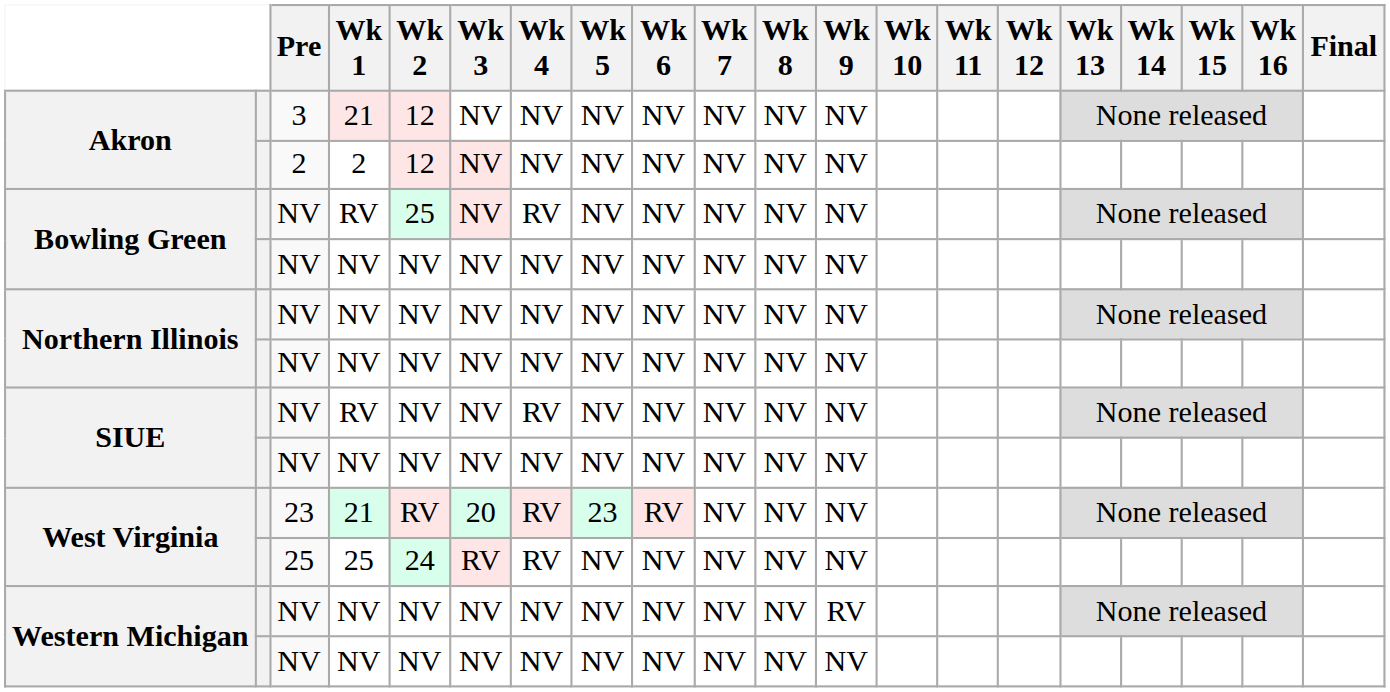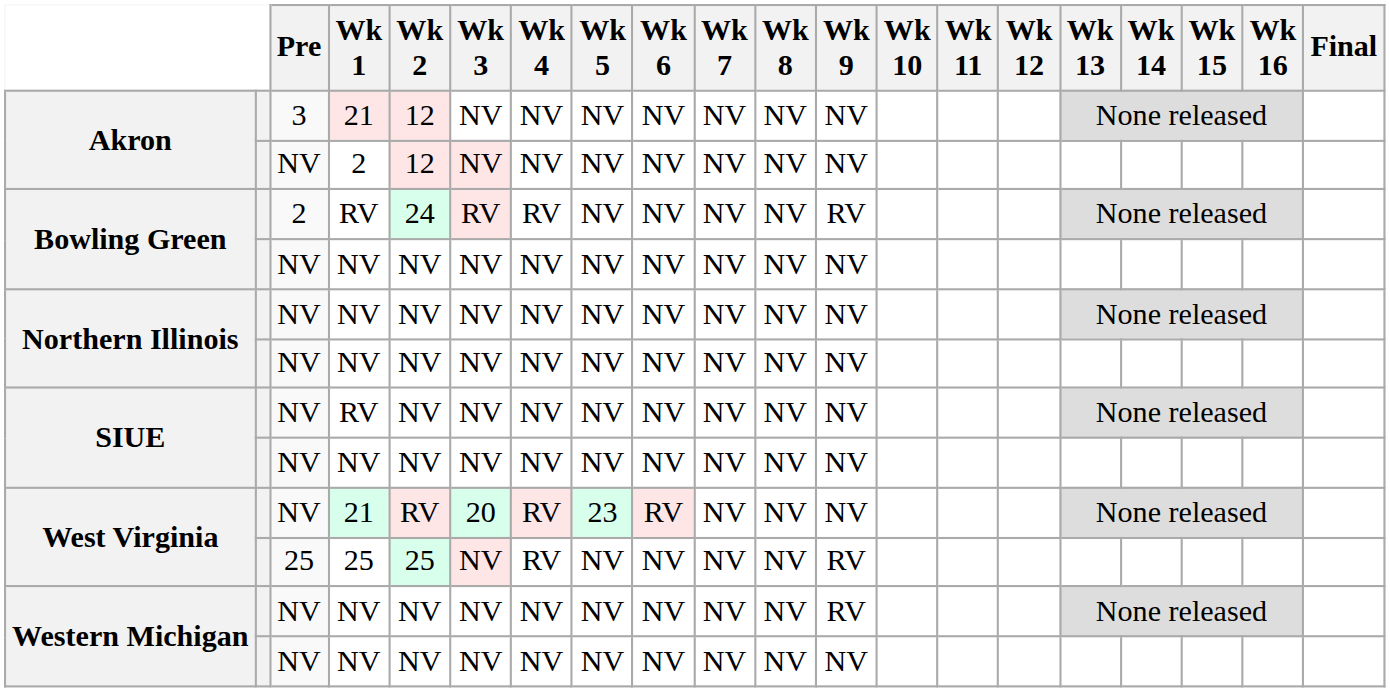 <table class="wikitable" style="white-space:nowrap;font-size:90%;text-align:center;">
 <tr>
 <th colspan=2 style="background:white; border-top-style:hidden; border-left-style:hidden;"> </th>
 <th>Pre</th>
 <th>Wk<br> 1</th>
 <th>Wk<br>2</th>
 <th>Wk<br>3</th>
 <th>Wk<br>4</th>
 <th>Wk<br>5</th>
 <th>Wk<br>6</th>
 <th>Wk<br>7</th>
 <th>Wk<br>8</th>
 <th>Wk<br>9</th>
 <th>Wk<br>10</th>
 <th>Wk<br>11</th>
 <th>Wk<br>12</th>
 <th>Wk<br>13</th>
 <th>Wk<br>14</th>
 <th>Wk<br>15</th>
 <th>Wk<br>16</th>
 <th>Final</th>
 </tr>
 <tr>
 <th rowspan=2 style=>Akron</th>
 <th></th>
 <td>3</td>
 <td style="background:#ffe6e6;">21</td>
 <td style="background:#ffe6e6;">12</td>
 <td style="background:#FFF;">NV</td>
 <td style="background:#FFF;">NV</td>
 <td style="background:#FFF;">NV</td>
 <td style="background:#FFF;">NV</td>
 <td style="background:#FFF;">NV</td>
 <td style="background:#FFF;">NV</td>
 <td style="background:#FFF;">NV</td>
 <td style="background:#FFF;"></td>
 <td style="background:#FFF;"></td>
 <td style="background:#FFF;"></td>
 <td colspan="4" style="background:#DDD;">None released</td>
 <td style="background:#FFF;"></td>
 </tr>
 <tr>
 <th></th>
-<td>2</td>
+<td>NV</td>
 <td style="background:#FFF;">2</td>
 <td style="background:#ffe6e6;">12</td>
 <td style="background:#ffe6e6;">NV</td>
 <td style="background:#FFF;">NV</td>
 <td style="background:#FFF;">NV</td>
 <td style="background:#FFF;">NV</td>
 <td style="background:#FFF;">NV</td>
 <td style="background:#FFF;">NV</td>
 <td style="background:#FFF;">NV</td>
 <td style="background:#FFF;"></td>
 <td style="background:#FFF;"></td>
 <td style="background:#FFF;"></td>
 <td style="background:#FFF;"></td>
 <td style="background:#FFF;"></td>
 <td style="background:#FFF;"></td>
 <td style="background:#FFF;"></td>
 <td style="background:#FFF;"></td>
 </tr>
 <tr>
 <th rowspan=2 style=>Bowling Green</th>
 <th></th>
-<td>NV</td>
+<td>2</td>
 <td style="background:#FFF;">RV</td>
-<td style="background:#d8ffeb;">25</td>
-<td style="background:#ffe6e6;">NV</td>
+<td style="background:#d8ffeb;">24</td>
+<td style="background:#ffe6e6;">RV</td>
 <td style="background:#FFF;">RV</td>
 <td style="background:#FFF;">NV</td>
 <td style="background:#FFF;">NV</td>
 <td style="background:#FFF;">NV</td>
 <td style="background:#FFF;">NV</td>
-<td style="background:#FFF;">NV</td>
+<td style="background:#FFF;">RV</td>
 <td style="background:#FFF;"></td>
 <td style="background:#FFF;"></td>
 <td style="background:#FFF;"></td>
 <td colspan="4" style="background:#DDD;">None released</td>
 <td style="background:#FFF;"></td>
 </tr>
 <tr>
 <th></th>
 <td>NV</td>
 <td style="background:#FFF;">NV</td>
 <td style="background:#FFF;">NV</td>
 <td style="background:#FFF;">NV</td>
 <td style="background:#FFF;">NV</td>
 <td style="background:#FFF;">NV</td>
 <td style="background:#FFF;">NV</td>
 <td style="background:#FFF;">NV</td>
 <td style="background:#FFF;">NV</td>
 <td style="background:#FFF;">NV</td>
 <td style="background:#FFF;"></td>
 <td style="background:#FFF;"></td>
 <td style="background:#FFF;"></td>
 <td style="background:#FFF;"></td>
 <td style="background:#FFF;"></td>
 <td style="background:#FFF;"></td>
 <td style="background:#FFF;"></td>
 <td style="background:#FFF;"></td>
 </tr>
 <tr>
 <th rowspan=2 style=>Northern Illinois</th>
 <th></th>
 <td>NV</td>
 <td style="background:#FFF;">NV</td>
 <td style="background:#FFF;">NV</td>
 <td style="background:#FFF;">NV</td>
 <td style="background:#FFF;">NV</td>
 <td style="background:#FFF;">NV</td>
 <td style="background:#FFF;">NV</td>
 <td style="background:#FFF;">NV</td>
 <td style="background:#FFF;">NV</td>
 <td style="background:#FFF;">NV</td>
 <td style="background:#FFF;"></td>
 <td style="background:#FFF;"></td>
 <td style="background:#FFF;"></td>
 <td colspan="4" style="background:#DDD;">None released</td>
 <td style="background:#FFF;"></td>
 </tr>
 <tr>
 <th></th>
 <td>NV</td>
 <td style="background:#FFF;">NV</td>
 <td style="background:#FFF;">NV</td>
 <td style="background:#FFF;">NV</td>
 <td style="background:#FFF;">NV</td>
 <td style="background:#FFF;">NV</td>
 <td style="background:#FFF;">NV</td>
 <td style="background:#FFF;">NV</td>
 <td style="background:#FFF;">NV</td>
 <td style="background:#FFF;">NV</td>
 <td style="background:#FFF;"></td>
 <td style="background:#FFF;"></td>
 <td style="background:#FFF;"></td>
 <td style="background:#FFF;"></td>
 <td style="background:#FFF;"></td>
 <td style="background:#FFF;"></td>
 <td style="background:#FFF;"></td>
 <td style="background:#FFF;"></td>
 </tr>
 <tr>
 <th rowspan=2 style=>SIUE</th>
 <th></th>
 <td>NV</td>
 <td style="background:#FFF;">RV</td>
 <td style="background:#FFF;">NV</td>
 <td style="background:#FFF;">NV</td>
-<td style="background:#FFF;">RV</td>
+<td style="background:#FFF;">NV</td>
 <td style="background:#FFF;">NV</td>
 <td style="background:#FFF;">NV</td>
 <td style="background:#FFF;">NV</td>
 <td style="background:#FFF;">NV</td>
 <td style="background:#FFF;">NV</td>
 <td style="background:#FFF;"></td>
 <td style="background:#FFF;"></td>
 <td style="background:#FFF;"></td>
 <td colspan="4" style="background:#DDD;">None released</td>
 <td style="background:#FFF;"></td>
 </tr>
 <tr>
 <th></th>
 <td>NV</td>
 <td style="background:#FFF;">NV</td>
 <td style="background:#FFF;">NV</td>
 <td style="background:#FFF;">NV</td>
 <td style="background:#FFF;">NV</td>
 <td style="background:#FFF;">NV</td>
 <td style="background:#FFF;">NV</td>
 <td style="background:#FFF;">NV</td>
 <td style="background:#FFF;">NV</td>
 <td style="background:#FFF;">NV</td>
 <td style="background:#FFF;"></td>
 <td style="background:#FFF;"></td>
 <td style="background:#FFF;"></td>
 <td style="background:#FFF;"></td>
 <td style="background:#FFF;"></td>
 <td style="background:#FFF;"></td>
 <td style="background:#FFF;"></td>
 <td style="background:#FFF;"></td>
 </tr>
 <tr>
 <th rowspan=2 style=>West Virginia</th>
 <th></th>
-<td>23</td>
+<td>NV</td>
 <td style="background:#d8ffeb;">21</td>
 <td style="background:#ffe6e6;">RV</td>
 <td style="background:#d8ffeb;">20</td>
 <td style="background:#ffe6e6;">RV</td>
 <td style="background:#d8ffeb;">23</td>
 <td style="background:#ffe6e6;">RV</td>
 <td style="background:#FFF;">NV</td>
 <td style="background:#FFF;">NV</td>
 <td style="background:#FFF;">NV</td>
 <td style="background:#FFF;"></td>
 <td style="background:#FFF;"></td>
 <td style="background:#FFF;"></td>
 <td colspan="4" style="background:#DDD;">None released</td>
 <td style="background:#FFF;"></td>
 </tr>
 <tr>
 <th></th>
 <td>25</td>
 <td style="background:#FFF;">25</td>
-<td style="background:#d8ffeb;">24</td>
-<td style="background:#ffe6e6;">RV</td>
+<td style="background:#d8ffeb;">25</td>
+<td style="background:#ffe6e6;">NV</td>
 <td style="background:#FFF;">RV</td>
 <td style="background:#FFF;">NV</td>
 <td style="background:#FFF;">NV</td>
 <td style="background:#FFF;">NV</td>
 <td style="background:#FFF;">NV</td>
-<td style="background:#FFF;">NV</td>
+<td style="background:#FFF;">RV</td>
 <td style="background:#FFF;"></td>
 <td style="background:#FFF;"></td>
 <td style="background:#FFF;"></td>
 <td style="background:#FFF;"></td>
 <td style="background:#FFF;"></td>
 <td style="background:#FFF;"></td>
 <td style="background:#FFF;"></td>
 <td style="background:#FFF;"></td>
 </tr>
 <tr>
 <th rowspan=2 style=>Western Michigan</th>
 <th></th>
 <td>NV</td>
 <td style="background:#FFF;">NV</td>
 <td style="background:#FFF;">NV</td>
 <td style="background:#FFF;">NV</td>
 <td style="background:#FFF;">NV</td>
 <td style="background:#FFF;">NV</td>
 <td style="background:#FFF;">NV</td>
 <td style="background:#FFF;">NV</td>
 <td style="background:#FFF;">NV</td>
 <td style="background:#FFF;">RV</td>
 <td style="background:#FFF;"></td>
 <td style="background:#FFF;"></td>
 <td style="background:#FFF;"></td>
 <td colspan="4" style="background:#DDD;">None released</td>
 <td style="background:#FFF;"></td>
 </tr>
 <tr>
 <th></th>
 <td>NV</td>
 <td style="background:#FFF;">NV</td>
 <td style="background:#FFF;">NV</td>
 <td style="background:#FFF;">NV</td>
 <td style="background:#FFF;">NV</td>
 <td style="background:#FFF;">NV</td>
 <td style="background:#FFF;">NV</td>
 <td style="background:#FFF;">NV</td>
 <td style="background:#FFF;">NV</td>
 <td style="background:#FFF;">NV</td>
 <td style="background:#FFF;"></td>
 <td style="background:#FFF;"></td>
 <td style="background:#FFF;"></td>
 <td style="background:#FFF;"></td>
 <td style="background:#FFF;"></td>
 <td style="background:#FFF;"></td>
 <td style="background:#FFF;"></td>
 <td style="background:#FFF;"></td>
 </tr>
 </table>
